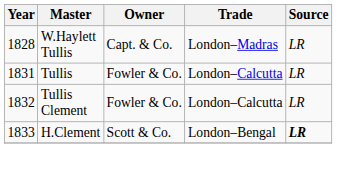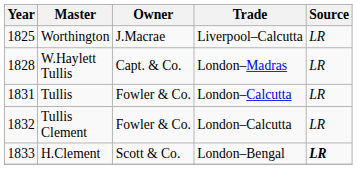 <table class="sortable wikitable">
 <tr>
 <th>Year</th>
 <th>Master</th>
 <th>Owner</th>
 <th>Trade</th>
 <th>Source</th>
+</tr>
+<tr>
+<td>1825</td>
+<td>Worthington</td>
+<td>J.Macrae</td>
+<td>Liverpool–Calcutta</td>
+<td><em>LR</em></td>
 </tr>
 <tr>
 <td>1828</td>
 <td>W.Haylett<br>Tullis</td>
 <td>Capt. & Co.</td>
 <td>London–<a href='#'>Madras</a></td>
 <td><em>LR</em></td>
 </tr>
 <tr>
 <td>1831</td>
 <td>Tullis</td>
 <td>Fowler & Co.</td>
 <td>London–<a href='#'>Calcutta</a></td>
 <td><em>LR</em></td>
 </tr>
 <tr>
 <td>1832</td>
 <td>Tullis<br>Clement</td>
 <td>Fowler & Co.</td>
 <td>London–Calcutta</td>
 <td><em>LR</em></td>
 </tr>
 <tr>
 <td>1833</td>
 <td>H.Clement</td>
 <td>Scott & Co.</td>
 <td>London–Bengal</td>
 <td><strong><em>LR</em></strong></td>
 </tr>
 <tr>
 </tr>
 </table>
